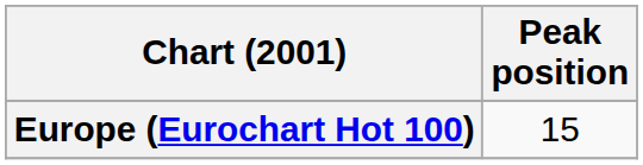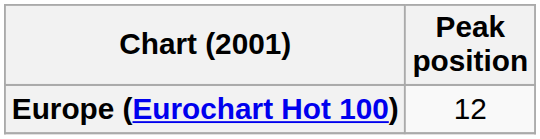 <table class="wikitable sortable plainrowheaders" style="text-align:center">
 <tr>
 <th scope="col">Chart (2001)</th>
 <th scope="col">Peak<br>position</th>
 </tr>
 <tr>
 </tr>
 <tr>
 </tr>
 <tr>
 </tr>
 <tr>
 <th scope="row">Europe (<a href='#'>Eurochart Hot 100</a>)</th>
-<td>15</td>
+<td>12</td>
 </tr>
 <tr>
 </tr>
 <tr>
 </tr>
 <tr>
 </tr>
 <tr>
 </tr>
 <tr>
 </tr>
 <tr>
 </tr>
 </table>
